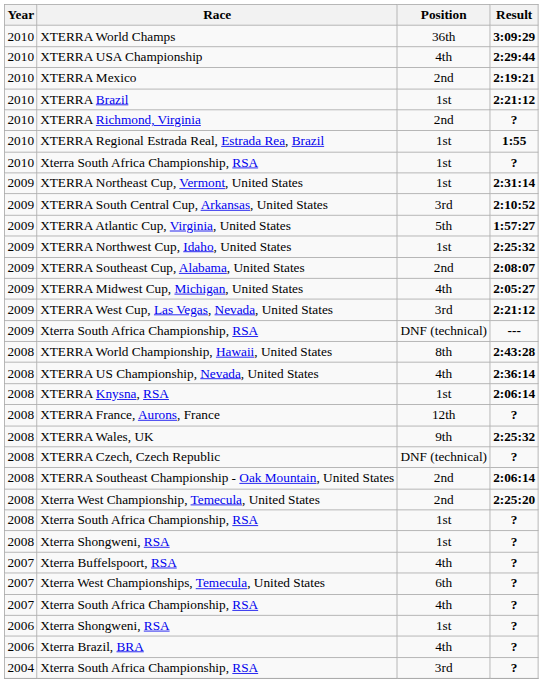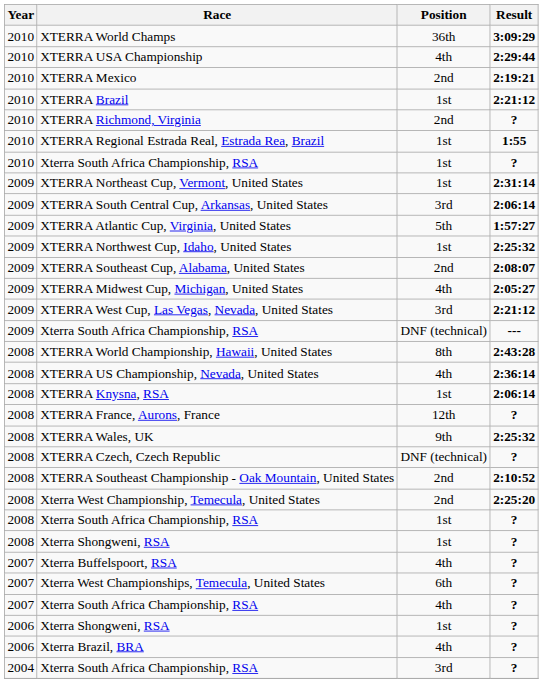 <table class="wikitable">
 <tr>
 <th>Year</th>
 <th>Race</th>
 <th>Position</th>
 <th>Result</th>
 </tr>
 <tr>
 <td>2010</td>
 <td>XTERRA World Champs</td>
 <td align="center">36th</td>
 <td align="center"><strong>3:09:29</strong></td>
 </tr>
 <tr>
 <td>2010</td>
 <td>XTERRA USA Championship</td>
 <td align="center">4th</td>
 <td align="center"><strong>2:29:44</strong></td>
 </tr>
 <tr>
 <td>2010</td>
 <td>XTERRA Mexico</td>
 <td align="center">2nd</td>
 <td align="center"><strong>2:19:21</strong></td>
 </tr>
 <tr>
 <td>2010</td>
 <td>XTERRA <a href='#'>Brazil</a></td>
 <td align="center">1st</td>
 <td align="center"><strong>2:21:12</strong></td>
 </tr>
 <tr>
 <td>2010</td>
 <td>XTERRA <a href='#'>Richmond, Virginia</a></td>
 <td align="center">2nd</td>
 <td align="center"><strong>?</strong></td>
 </tr>
 <tr>
 <td>2010</td>
 <td>XTERRA Regional Estrada Real, <a href='#'>Estrada Rea</a>, <a href='#'>Brazil</a></td>
 <td align="center">1st</td>
 <td align="center"><strong>1:55</strong></td>
 </tr>
 <tr>
 <td>2010</td>
 <td>Xterra South Africa Championship, <a href='#'>RSA</a></td>
 <td align="center">1st</td>
 <td align="center"><strong>?</strong></td>
 </tr>
 <tr>
 <td>2009</td>
 <td>XTERRA Northeast Cup, <a href='#'>Vermont</a>, United States</td>
 <td align="center">1st</td>
 <td align="center"><strong>2:31:14</strong></td>
 </tr>
 <tr>
 <td>2009</td>
 <td>XTERRA South Central Cup, <a href='#'>Arkansas</a>, United States</td>
 <td align="center">3rd</td>
-<td align="center"><strong>2:10:52</strong></td>
+<td align="center"><strong>2:06:14</strong></td>
 </tr>
 <tr>
 <td>2009</td>
 <td>XTERRA Atlantic Cup, <a href='#'>Virginia</a>, United States</td>
 <td align="center">5th</td>
 <td align="center"><strong>1:57:27</strong></td>
 </tr>
 <tr>
 <td>2009</td>
 <td>XTERRA Northwest Cup, <a href='#'>Idaho</a>, United States</td>
 <td align="center">1st</td>
 <td align="center"><strong>2:25:32</strong></td>
 </tr>
 <tr>
 <td>2009</td>
 <td>XTERRA Southeast Cup, <a href='#'>Alabama</a>, United States</td>
 <td align="center">2nd</td>
 <td align="center"><strong>2:08:07</strong></td>
 </tr>
 <tr>
 <td>2009</td>
 <td>XTERRA Midwest Cup, <a href='#'>Michigan</a>, United States</td>
 <td align="center">4th</td>
 <td align="center"><strong>2:05:27</strong></td>
 </tr>
 <tr>
 <td>2009</td>
 <td>XTERRA West Cup, <a href='#'>Las Vegas</a>, <a href='#'>Nevada</a>, United States</td>
 <td align="center">3rd</td>
 <td align="center"><strong>2:21:12</strong></td>
 </tr>
 <tr>
 <td>2009</td>
 <td>Xterra South Africa Championship, <a href='#'>RSA</a></td>
 <td align="center">DNF (technical)</td>
 <td align="center"><strong>---</strong></td>
 </tr>
 <tr>
 <td>2008</td>
 <td>XTERRA World Championship, <a href='#'>Hawaii</a>, United States</td>
 <td align="center">8th</td>
 <td align="center"><strong>2:43:28</strong></td>
 </tr>
 <tr>
 <td>2008</td>
 <td>XTERRA US Championship, <a href='#'>Nevada</a>, United States</td>
 <td align="center">4th</td>
 <td align="center"><strong>2:36:14</strong></td>
 </tr>
 <tr>
 <td>2008</td>
 <td>XTERRA <a href='#'>Knysna</a>, <a href='#'>RSA</a></td>
 <td align="center">1st</td>
 <td align="center"><strong>2:06:14</strong></td>
 </tr>
 <tr>
 <td>2008</td>
 <td>XTERRA France, <a href='#'>Aurons</a>, France</td>
 <td align="center">12th</td>
 <td align="center"><strong>?</strong></td>
 </tr>
 <tr>
 <td>2008</td>
 <td>XTERRA Wales, UK</td>
 <td align="center">9th</td>
 <td align="center"><strong>2:25:32</strong></td>
 </tr>
 <tr>
 <td>2008</td>
 <td>XTERRA Czech, Czech Republic</td>
 <td align="center">DNF (technical)</td>
 <td align="center"><strong>?</strong></td>
 </tr>
 <tr>
 <td>2008</td>
 <td>XTERRA Southeast Championship - <a href='#'>Oak Mountain</a>, United States</td>
 <td align="center">2nd</td>
-<td align="center"><strong>2:06:14</strong></td>
+<td align="center"><strong>2:10:52</strong></td>
 </tr>
 <tr>
 <td>2008</td>
 <td>Xterra West Championship, <a href='#'>Temecula</a>, United States</td>
 <td align="center">2nd</td>
 <td align="center"><strong>2:25:20</strong></td>
 </tr>
 <tr>
 <td>2008</td>
 <td>Xterra South Africa Championship, <a href='#'>RSA</a></td>
 <td align="center">1st</td>
 <td align="center"><strong>?</strong></td>
 </tr>
 <tr>
 <td>2008</td>
 <td>Xterra Shongweni, <a href='#'>RSA</a></td>
 <td align="center">1st</td>
 <td align="center"><strong>?</strong></td>
 </tr>
 <tr>
 <td>2007</td>
 <td>Xterra Buffelspoort, <a href='#'>RSA</a></td>
 <td align="center">4th</td>
 <td align="center"><strong>?</strong></td>
 </tr>
 <tr>
 <td>2007</td>
 <td>Xterra West Championships, <a href='#'>Temecula</a>, United States</td>
 <td align="center">6th</td>
 <td align="center"><strong>?</strong></td>
 </tr>
 <tr>
 <td>2007</td>
 <td>Xterra South Africa Championship, <a href='#'>RSA</a></td>
 <td align="center">4th</td>
 <td align="center"><strong>?</strong></td>
 </tr>
 <tr>
 <td>2006</td>
 <td>Xterra Shongweni, <a href='#'>RSA</a></td>
 <td align="center">1st</td>
 <td align="center"><strong>?</strong></td>
 </tr>
 <tr>
 <td>2006</td>
 <td>Xterra Brazil, <a href='#'>BRA</a></td>
 <td align="center">4th</td>
 <td align="center"><strong>?</strong></td>
 </tr>
 <tr>
 <td>2004</td>
 <td>Xterra South Africa Championship, <a href='#'>RSA</a></td>
 <td align="center">3rd</td>
 <td align="center"><strong>?</strong></td>
 </tr>
 <tr>
 </tr>
 </table>
